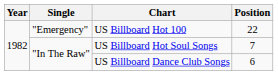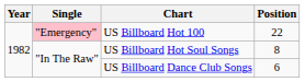 <table class="wikitable" border="1">
 <tr>
 <th>Year</th>
 <th>Single</th>
 <th>Chart</th>
 <th>Position</th>
 </tr>
 <tr>
 <td rowspan="3">1982</td>
-<td>"Emergency"</td>
+<td style="background: pink;">"Emergency"</td>
 <td>US <a href='#'>Billboard</a> <a href='#'>Hot 100</a></td>
 <td align="center">22</td>
 </tr>
 <tr>
 <td rowspan="2">"In The Raw"</td>
 <td>US <a href='#'>Billboard</a> <a href='#'>Hot Soul Songs</a></td>
-<td align="center">7</td>
+<td align="center">8</td>
 </tr>
 <tr>
 <td>US <a href='#'>Billboard</a> <a href='#'>Dance Club Songs</a></td>
 <td align="center">6</td>
 </tr>
 </table>
